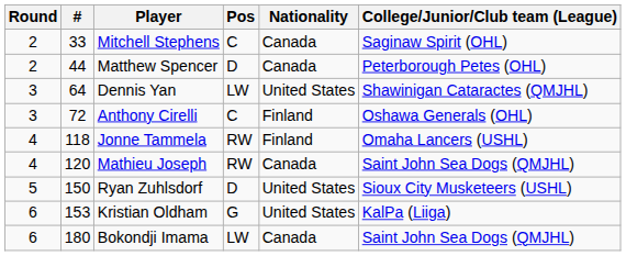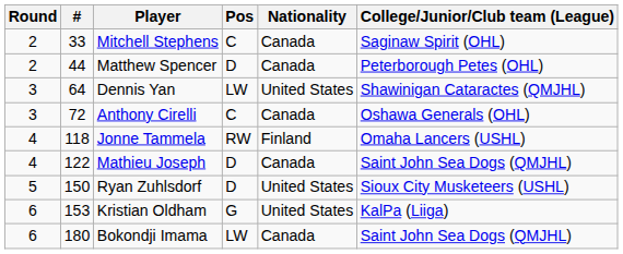 <table class="wikitable">
 <tr>
 <th>Round</th>
 <th>#</th>
 <th>Player</th>
 <th>Pos</th>
 <th>Nationality</th>
 <th>College/Junior/Club team (League)</th>
 </tr>
 <tr>
 <td style="text-align:center">2</td>
 <td style="text-align:center">33</td>
 <td><a href='#'>Mitchell Stephens</a></td>
 <td>C</td>
 <td> Canada</td>
 <td><a href='#'>Saginaw Spirit</a> (<a href='#'>OHL</a>)</td>
 </tr>
 <tr>
 <td style="text-align:center">2</td>
 <td style="text-align:center">44</td>
 <td>Matthew Spencer</td>
 <td>D</td>
 <td> Canada</td>
 <td><a href='#'>Peterborough Petes</a> (<a href='#'>OHL</a>)</td>
 </tr>
 <tr>
 <td style="text-align:center">3</td>
 <td style="text-align:center">64</td>
 <td>Dennis Yan</td>
 <td>LW</td>
 <td> United States</td>
 <td><a href='#'>Shawinigan Cataractes</a> (<a href='#'>QMJHL</a>)</td>
 </tr>
 <tr>
 <td style="text-align:center">3</td>
 <td style="text-align:center">72</td>
 <td><a href='#'>Anthony Cirelli</a></td>
 <td>C</td>
-<td> Finland</td>
+<td> Canada</td>
 <td><a href='#'>Oshawa Generals</a> (<a href='#'>OHL</a>)</td>
 </tr>
 <tr>
 <td style="text-align:center">4</td>
 <td style="text-align:center">118</td>
 <td><a href='#'>Jonne Tammela</a></td>
 <td>RW</td>
 <td> Finland</td>
 <td><a href='#'>Omaha Lancers</a> (<a href='#'>USHL</a>)</td>
 </tr>
 <tr>
 <td style="text-align:center">4</td>
-<td style="text-align:center">120</td>
+<td style="text-align:center">122</td>
 <td><a href='#'>Mathieu Joseph</a></td>
-<td>RW</td>
+<td>D</td>
 <td> Canada</td>
 <td><a href='#'>Saint John Sea Dogs</a> (<a href='#'>QMJHL</a>)</td>
 </tr>
 <tr>
 <td style="text-align:center">5</td>
 <td style="text-align:center">150</td>
 <td>Ryan Zuhlsdorf</td>
 <td>D</td>
 <td> United States</td>
 <td><a href='#'>Sioux City Musketeers</a> (<a href='#'>USHL</a>)</td>
 </tr>
 <tr>
 <td style="text-align:center">6</td>
 <td style="text-align:center">153</td>
 <td>Kristian Oldham</td>
 <td>G</td>
 <td> United States</td>
 <td><a href='#'>KalPa</a> (<a href='#'>Liiga</a>)</td>
 </tr>
 <tr>
 <td style="text-align:center">6</td>
 <td style="text-align:center">180</td>
 <td>Bokondji Imama</td>
 <td>LW</td>
 <td> Canada</td>
 <td><a href='#'>Saint John Sea Dogs</a> (<a href='#'>QMJHL</a>)</td>
 </tr>
 </table>
